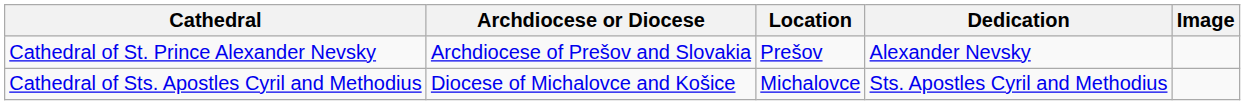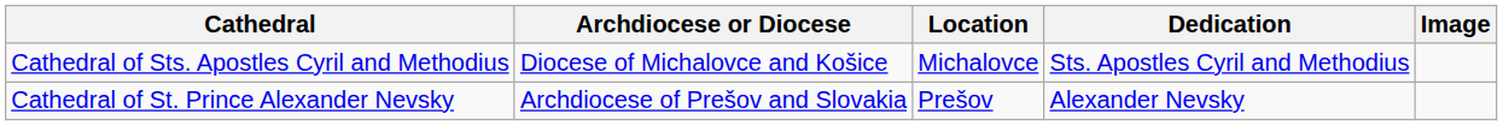 <table class="wikitable sortable">
 <tr>
 <th>Cathedral</th>
 <th>Archdiocese or Diocese</th>
 <th>Location</th>
 <th>Dedication</th>
 <th>Image</th>
 </tr>
 <tr>
+<td><a href='#'>Cathedral of Sts. Apostles Cyril and Methodius</a></td>
+<td><a href='#'>Diocese of Michalovce and Košice</a></td>
+<td><a href='#'>Michalovce</a></td>
+<td><a href='#'>Sts. Apostles Cyril and Methodius</a></td>
+<td></td>
+</tr>
+<tr>
 <td><a href='#'>Cathedral of St. Prince Alexander Nevsky</a></td>
 <td><a href='#'>Archdiocese of Prešov and Slovakia</a></td>
 <td><a href='#'>Prešov</a></td>
 <td><a href='#'>Alexander Nevsky</a></td>
 <td></td>
 </tr>
-<tr>
-<td><a href='#'>Cathedral of Sts. Apostles Cyril and Methodius</a></td>
-<td><a href='#'>Diocese of Michalovce and Košice</a></td>
-<td><a href='#'>Michalovce</a></td>
-<td><a href='#'>Sts. Apostles Cyril and Methodius</a></td>
-<td></td>
-</tr>
 </table>
